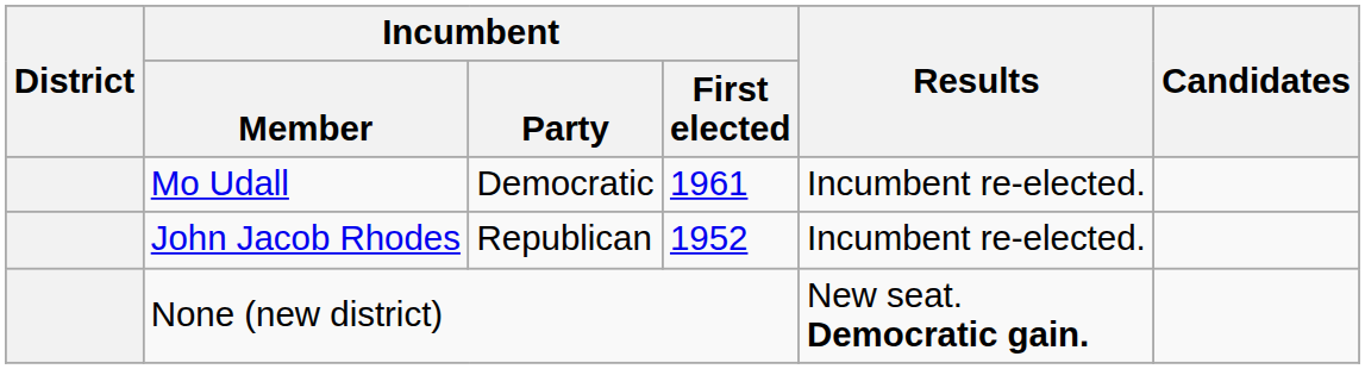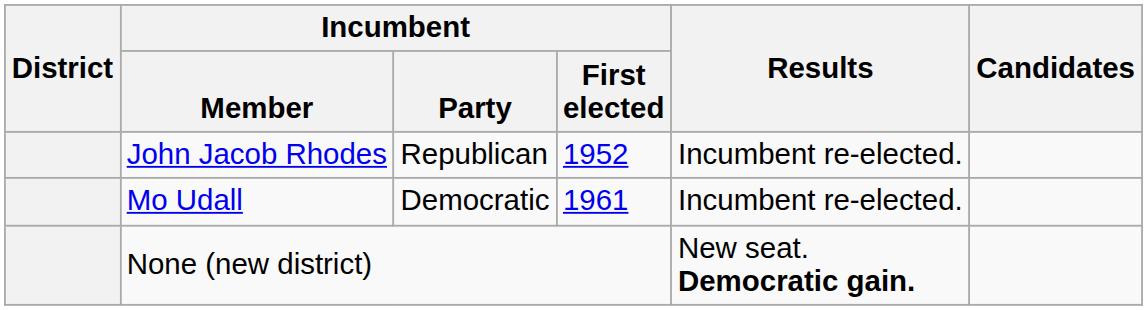 <table class="wikitable sortable">
 <tr>
 <th rowspan=2>District</th>
 <th colspan=3>Incumbent</th>
 <th rowspan=2>Results</th>
 <th rowspan=2 class="unsortable">Candidates</th>
 </tr>
 <tr valign=bottom>
 <th>Member</th>
 <th>Party</th>
 <th>First<br>elected</th>
 </tr>
 <tr>
 <th></th>
-<td><a href='#'>Mo Udall</a></td>
-<td>Democratic</td>
-<td><a href='#'>1961 </a></td>
+<td><a href='#'>John Jacob Rhodes</a></td>
+<td>Republican</td>
+<td><a href='#'>1952</a></td>
 <td>Incumbent re-elected.</td>
 <td nowrap></td>
 </tr>
 <tr>
 <th></th>
-<td><a href='#'>John Jacob Rhodes</a></td>
-<td>Republican</td>
-<td><a href='#'>1952</a></td>
+<td><a href='#'>Mo Udall</a></td>
+<td>Democratic</td>
+<td><a href='#'>1961 </a></td>
 <td>Incumbent re-elected.</td>
 <td nowrap></td>
 </tr>
 <tr>
 <th></th>
 <td colspan=3>None (new district)</td>
 <td>New seat.<br><strong>Democratic gain.</strong></td>
 <td nowrap></td>
 </tr>
 </table>
